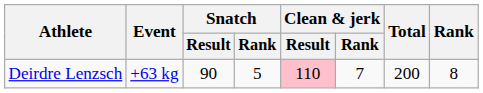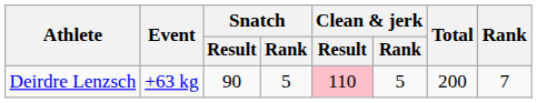 <table class="wikitable" style="font-size:90%">
 <tr>
 <th rowspan="2">Athlete</th>
 <th rowspan="2">Event</th>
 <th colspan="2">Snatch</th>
 <th colspan="2">Clean & jerk</th>
 <th rowspan="2">Total</th>
 <th rowspan="2">Rank</th>
 </tr>
 <tr style="font-size:95%">
 <th>Result</th>
 <th>Rank</th>
 <th>Result</th>
 <th>Rank</th>
 </tr>
 <tr align=center>
 <td align=left><a href='#'>Deirdre Lenzsch</a></td>
 <td align=left><a href='#'>+63 kg</a></td>
 <td>90</td>
 <td>5</td>
 <td style="background: pink;">110</td>
+<td>5</td>
+<td>200</td>
 <td>7</td>
-<td>200</td>
-<td>8</td>
 </tr>
 </table>
